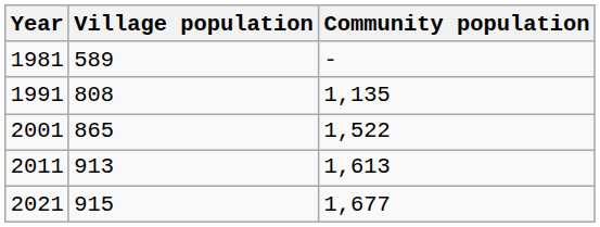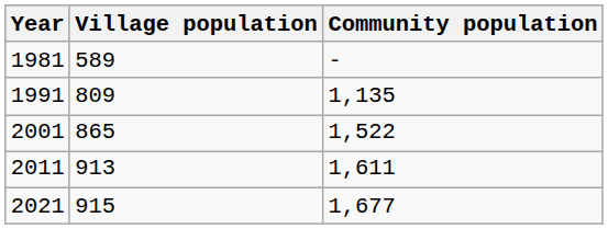 <table class=wikitable>
 <tr>
 <th>Year</th>
 <th>Village population</th>
 <th>Community population</th>
 </tr>
 <tr>
 <td>1981</td>
 <td>589</td>
 <td>-</td>
 </tr>
 <tr>
 <td>1991</td>
-<td>808</td>
+<td>809</td>
 <td>1,135</td>
 </tr>
 <tr>
 <td>2001</td>
 <td>865</td>
 <td>1,522</td>
 </tr>
 <tr>
 <td>2011</td>
 <td>913</td>
-<td>1,613</td>
+<td>1,611</td>
 </tr>
 <tr>
 <td>2021</td>
 <td>915</td>
 <td>1,677</td>
 </tr>
 </table>
